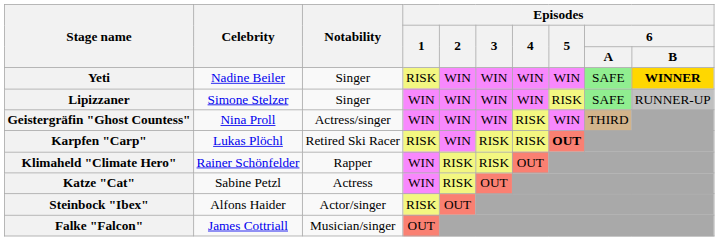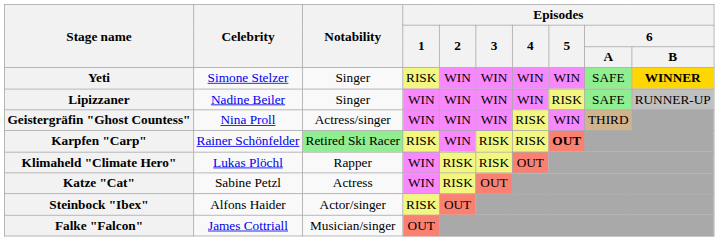 <table class="wikitable" style="text-align:center; ">
 <tr>
 <th rowspan="3">Stage name</th>
 <th rowspan="3">Celebrity</th>
 <th rowspan="3">Notability</th>
 <th colspan="8">Episodes</th>
 </tr>
 <tr>
 <th rowspan="2">1</th>
 <th rowspan="2">2</th>
 <th rowspan="2">3</th>
 <th rowspan="2">4</th>
 <th rowspan="2">5</th>
 <th colspan="2">6</th>
 </tr>
 <tr>
 <th>A</th>
 <th>B</th>
 </tr>
 <tr>
 <th>Yeti</th>
-<td><a href='#'>Nadine Beiler</a></td>
+<td><a href='#'>Simone Stelzer</a></td>
 <td>Singer</td>
 <td bgcolor="#F3F781">RISK</td>
 <td bgcolor=#F888FD>WIN</td>
 <td bgcolor=#F888FD>WIN</td>
 <td bgcolor=#F888FD>WIN</td>
 <td bgcolor=#F888FD>WIN</td>
 <td bgcolor=lightgreen>SAFE</td>
 <td bgcolor=gold><strong>WINNER</strong></td>
 </tr>
 <tr>
 <th>Lipizzaner</th>
-<td><a href='#'>Simone Stelzer</a></td>
+<td><a href='#'>Nadine Beiler</a></td>
 <td>Singer</td>
 <td bgcolor=#F888FD>WIN</td>
 <td bgcolor=#F888FD>WIN</td>
 <td bgcolor=#F888FD>WIN</td>
 <td bgcolor=#F888FD>WIN</td>
 <td bgcolor="#F3F781">RISK</td>
 <td bgcolor=lightgreen>SAFE</td>
 <td bgcolor=silver>RUNNER-UP</td>
 </tr>
 <tr>
 <th>Geistergräfin "Ghost Countess"</th>
 <td><a href='#'>Nina Proll</a></td>
 <td>Actress/singer</td>
 <td bgcolor=#F888FD>WIN</td>
 <td bgcolor=#F888FD>WIN</td>
 <td bgcolor=#F888FD>WIN</td>
 <td bgcolor="#F3F781">RISK</td>
 <td bgcolor=#F888FD>WIN</td>
 <td bgcolor=tan>THIRD</td>
 <td bgcolor=darkgrey></td>
 </tr>
 <tr>
 <th>Karpfen "Carp"</th>
-<td><a href='#'>Lukas Plöchl</a></td>
-<td>Retired Ski Racer</td>
+<td><a href='#'>Rainer Schönfelder</a></td>
+<td style="background: lightgreen;">Retired Ski Racer</td>
 <td bgcolor="#F3F781">RISK</td>
 <td bgcolor=#F888FD>WIN</td>
 <td bgcolor="#F3F781">RISK</td>
 <td bgcolor="#F3F781">RISK</td>
 <td bgcolor=salmon><strong>OUT</strong></td>
 <td colspan="2" bgcolor=darkgrey></td>
 </tr>
 <tr>
 <th>Klimaheld "Climate Hero"</th>
-<td><a href='#'>Rainer Schönfelder</a></td>
+<td><a href='#'>Lukas Plöchl</a></td>
 <td>Rapper</td>
 <td bgcolor=#F888FD>WIN</td>
 <td bgcolor="#F3F781">RISK</td>
 <td bgcolor="#F3F781">RISK</td>
 <td bgcolor=salmon>OUT</td>
 <td colspan="3" bgcolor=darkgrey></td>
 </tr>
 <tr>
 <th>Katze "Cat"</th>
 <td>Sabine Petzl</td>
 <td>Actress</td>
 <td bgcolor=#F888FD>WIN</td>
 <td bgcolor="#F3F781">RISK</td>
 <td bgcolor=salmon>OUT</td>
 <td colspan="4" bgcolor=darkgrey></td>
 </tr>
 <tr>
 <th>Steinbock "Ibex"</th>
 <td>Alfons Haider</td>
 <td>Actor/singer</td>
 <td bgcolor="#F3F781">RISK</td>
 <td bgcolor=salmon>OUT</td>
 <td colspan="5" bgcolor=darkgrey></td>
 </tr>
 <tr>
 <th>Falke "Falcon"</th>
 <td><a href='#'>James Cottriall</a></td>
 <td>Musician/singer</td>
 <td bgcolor=salmon>OUT</td>
 <td colspan="6" bgcolor=darkgrey></td>
 </tr>
 </table>
